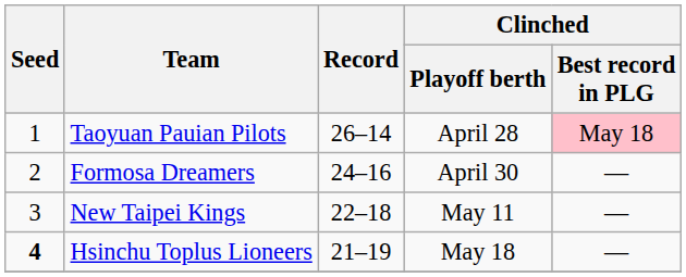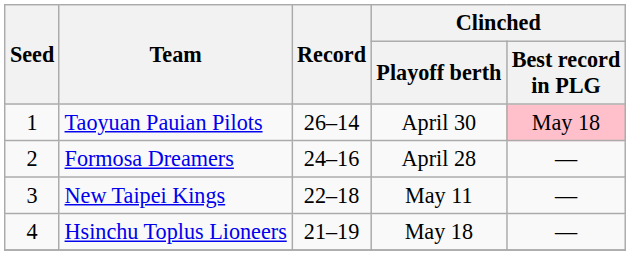 <table class="wikitable"  style="font-size:95%; text-align:center">
 <tr>
 <th rowspan=2>Seed</th>
 <th rowspan=2>Team</th>
 <th rowspan=2>Record</th>
 <th colspan=2>Clinched</th>
 </tr>
 <tr>
 <th>Playoff berth</th>
 <th>Best record<br>in PLG</th>
 </tr>
 <tr>
 <td>1</td>
 <td align=left><a href='#'>Taoyuan Pauian Pilots</a></td>
 <td>26–14</td>
-<td>April 28</td>
+<td>April 30</td>
 <td style="background: pink;">May 18</td>
 </tr>
 <tr>
 <td>2</td>
 <td align=left><a href='#'>Formosa Dreamers</a></td>
 <td>24–16</td>
-<td>April 30</td>
+<td>April 28</td>
 <td>—</td>
 </tr>
 <tr>
 <td>3</td>
 <td align=left><a href='#'>New Taipei Kings</a></td>
 <td>22–18</td>
 <td>May 11</td>
 <td>—</td>
 </tr>
 <tr>
-<td><strong>4</strong></td>
+<td>4</td>
 <td align=left><a href='#'>Hsinchu Toplus Lioneers</a></td>
 <td>21–19</td>
 <td>May 18</td>
 <td>—</td>
 </tr>
 <tr>
 </tr>
 </table>
